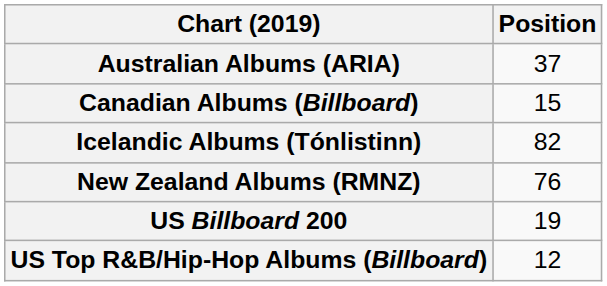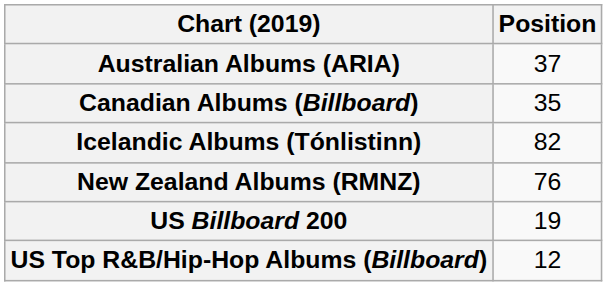 <table class="wikitable sortable plainrowheaders" style="text-align:center">
 <tr>
 <th scope="col">Chart (2019)</th>
 <th scope="col">Position</th>
 </tr>
 <tr>
 <th scope="row">Australian Albums (ARIA)</th>
 <td>37</td>
 </tr>
 <tr>
 <th scope="row">Canadian Albums (<em>Billboard</em>)</th>
-<td>15</td>
+<td>35</td>
 </tr>
 <tr>
 <th scope="row">Icelandic Albums (Tónlistinn)</th>
 <td>82</td>
 </tr>
 <tr>
 <th scope="row">New Zealand Albums (RMNZ)</th>
 <td>76</td>
 </tr>
 <tr>
 <th scope="row">US <em>Billboard</em> 200</th>
 <td>19</td>
 </tr>
 <tr>
 <th scope="row">US Top R&B/Hip-Hop Albums (<em>Billboard</em>)</th>
 <td>12</td>
 </tr>
 </table>
